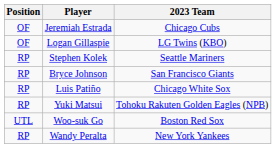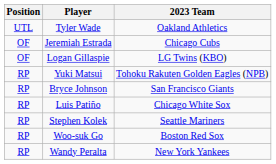 <table class="wikitable" style="text-align:center">
 <tr>
 <th>Position</th>
 <th>Player</th>
 <th>2023 Team</th>
+</tr>
+<tr>
+<td><a href='#'>UTL</a></td>
+<td><a href='#'>Tyler Wade</a></td>
+<td><a href='#'>Oakland Athletics</a></td>
 </tr>
 <tr>
 <td><a href='#'>OF</a></td>
 <td><a href='#'>Jeremiah Estrada</a></td>
 <td><a href='#'>Chicago Cubs</a></td>
 </tr>
 <tr>
 <td><a href='#'>OF</a></td>
 <td><a href='#'>Logan Gillaspie</a></td>
 <td><a href='#'>LG Twins</a> (<a href='#'>KBO</a>)</td>
 </tr>
 <tr>
 <td><a href='#'>RP</a></td>
-<td><a href='#'>Stephen Kolek</a></td>
-<td><a href='#'>Seattle Mariners</a></td>
+<td><a href='#'>Yuki Matsui</a></td>
+<td><a href='#'>Tohoku Rakuten Golden Eagles</a> (<a href='#'>NPB</a>)</td>
 </tr>
 <tr>
 <td><a href='#'>RP</a></td>
 <td><a href='#'>Bryce Johnson</a></td>
 <td><a href='#'>San Francisco Giants</a></td>
 </tr>
 <tr>
 <td><a href='#'>RP</a></td>
 <td><a href='#'>Luis Patiño</a></td>
 <td><a href='#'>Chicago White Sox</a></td>
 </tr>
 <tr>
 <td><a href='#'>RP</a></td>
-<td><a href='#'>Yuki Matsui</a></td>
-<td><a href='#'>Tohoku Rakuten Golden Eagles</a> (<a href='#'>NPB</a>)</td>
+<td><a href='#'>Stephen Kolek</a></td>
+<td><a href='#'>Seattle Mariners</a></td>
 </tr>
 <tr>
-<td><a href='#'>UTL</a></td>
+<td><a href='#'>RP</a></td>
 <td><a href='#'>Woo-suk Go</a></td>
 <td><a href='#'>Boston Red Sox</a></td>
 </tr>
 <tr>
 <td><a href='#'>RP</a></td>
 <td><a href='#'>Wandy Peralta</a></td>
 <td><a href='#'>New York Yankees</a></td>
 </tr>
 </table>
